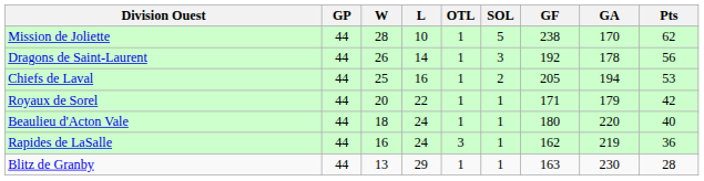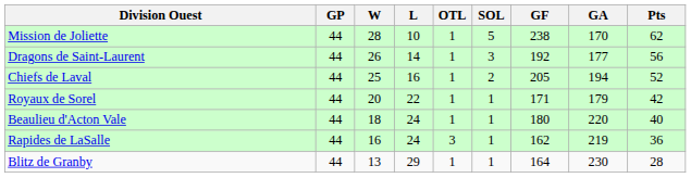 <table class="wikitable">
 <tr>
 <th width="40%" bgcolor="#e0e0e0">Division Ouest</th>
 <th width="5%" bgcolor="#e0e0e0">GP</th>
 <th width="5%" bgcolor="#e0e0e0">W</th>
 <th width="5%" bgcolor="#e0e0e0">L</th>
 <th width="5%" bgcolor="#e0e0e0">OTL</th>
 <th width="5%" bgcolor="#e0e0e0">SOL</th>
 <th width="7.5%" bgcolor="#e0e0e0">GF</th>
 <th width="7.5%" bgcolor="#e0e0e0">GA</th>
 <th width="7.5%" bgcolor="#e0e0e0">Pts</th>
 </tr>
 <tr align="center" bgcolor="#CCFFCC">
 <td align="left"><a href='#'>Mission de Joliette</a></td>
 <td>44</td>
 <td>28</td>
 <td>10</td>
 <td>1</td>
 <td>5</td>
 <td>238</td>
 <td>170</td>
 <td>62</td>
 </tr>
 <tr align="center" bgcolor="#CCFFCC">
 <td align="left"><a href='#'>Dragons de Saint-Laurent</a></td>
 <td>44</td>
 <td>26</td>
 <td>14</td>
 <td>1</td>
 <td>3</td>
 <td>192</td>
-<td>178</td>
+<td>177</td>
 <td>56</td>
 </tr>
 <tr align="center" bgcolor="#CCFFCC">
 <td align="left"><a href='#'>Chiefs de Laval</a></td>
 <td>44</td>
 <td>25</td>
 <td>16</td>
 <td>1</td>
 <td>2</td>
 <td>205</td>
 <td>194</td>
-<td>53</td>
+<td>52</td>
 </tr>
 <tr align="center" bgcolor="#CCFFCC">
 <td align="left"><a href='#'>Royaux de Sorel</a></td>
 <td>44</td>
 <td>20</td>
 <td>22</td>
 <td>1</td>
 <td>1</td>
 <td>171</td>
 <td>179</td>
 <td>42</td>
 </tr>
 <tr align="center" bgcolor="#CCFFCC">
 <td align="left"><a href='#'>Beaulieu d'Acton Vale</a></td>
 <td>44</td>
 <td>18</td>
 <td>24</td>
 <td>1</td>
 <td>1</td>
 <td>180</td>
 <td>220</td>
 <td>40</td>
 </tr>
 <tr align="center" bgcolor="#CCFFCC">
 <td align="left"><a href='#'>Rapides de LaSalle</a></td>
 <td>44</td>
 <td>16</td>
 <td>24</td>
 <td>3</td>
 <td>1</td>
 <td>162</td>
 <td>219</td>
 <td>36</td>
 </tr>
 <tr align="center">
 <td align="left"><a href='#'>Blitz de Granby</a></td>
 <td>44</td>
 <td>13</td>
 <td>29</td>
 <td>1</td>
 <td>1</td>
-<td>163</td>
+<td>164</td>
 <td>230</td>
 <td>28</td>
 </tr>
 </table>
